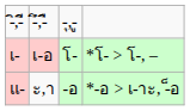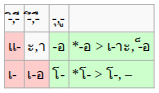 <table class="wikitable">
 <tr>
 <td>-ิ,-ี</td>
 <td>-ึ,-ื</td>
 <td>-ุ,-ู</td>
 </tr>
 <tr>
+<td style="background: #fcc">แ-</td>
+<td>ะ,า</td>
+<td style="background: #cfc">-อ</td>
+<td style="background: #cfc">*-อ > เ-าะ, -็อ</td>
+</tr>
+<tr>
 <td style="background: #fcc">เ-</td>
 <td style="background: #fcc">เ-อ</td>
 <td style="background: #cfc">โ-</td>
 <td style="background: #cfc">*โ- > โ-, –</td>
 </tr>
-<tr>
-<td style="background: #fcc">แ-</td>
-<td>ะ,า</td>
-<td style="background: #cfc">-อ</td>
-<td style="background: #cfc">*-อ > เ-าะ, -็อ</td>
-</tr>
 </table>
